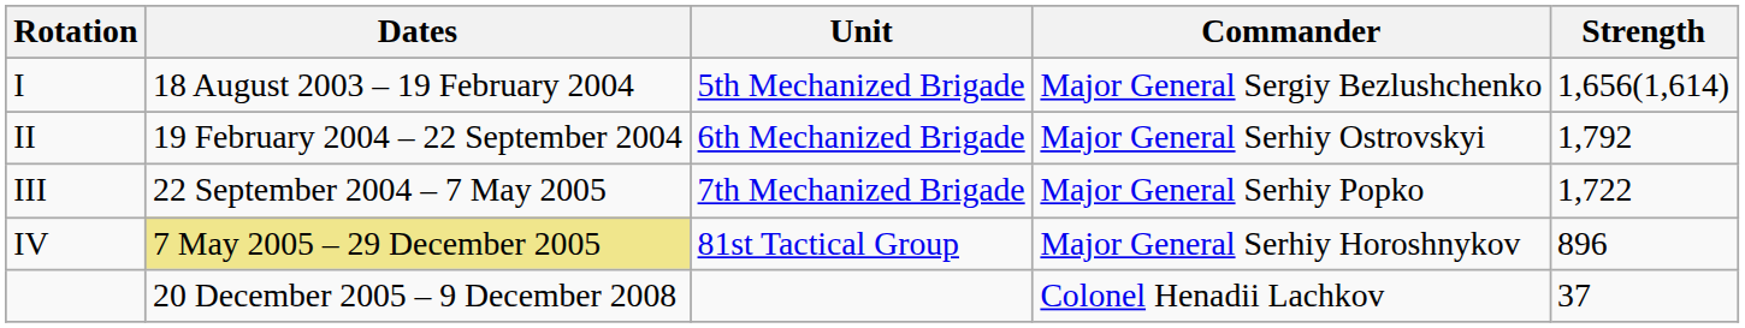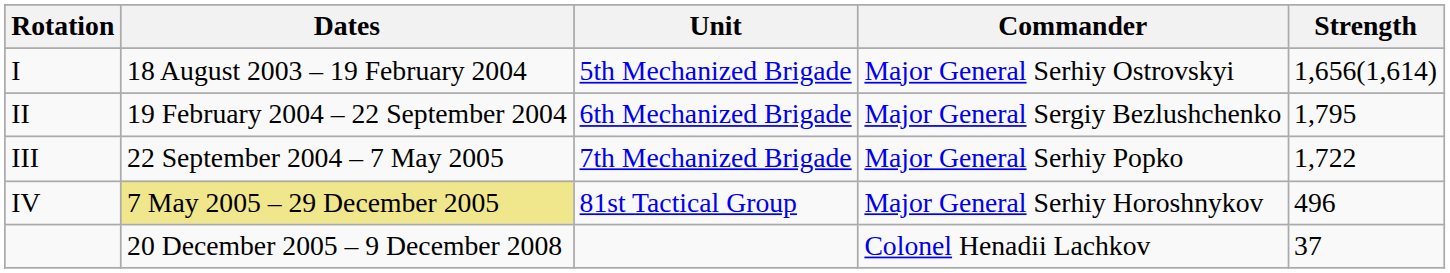 <table class="wikitable">
 <tr>
 <th>Rotation</th>
 <th>Dates</th>
 <th>Unit</th>
 <th>Commander</th>
 <th>Strength</th>
 </tr>
 <tr>
 <td>I</td>
 <td>18 August 2003 – 19 February 2004</td>
 <td><a href='#'>5th Mechanized Brigade</a></td>
-<td><a href='#'>Major General</a> Sergiy Bezlushchenko</td>
+<td><a href='#'>Major General</a> Serhiy Ostrovskyi</td>
 <td>1,656(1,614)</td>
 </tr>
 <tr>
 <td>II</td>
 <td>19 February 2004 – 22 September 2004</td>
 <td><a href='#'>6th Mechanized Brigade</a></td>
-<td><a href='#'>Major General</a> Serhiy Ostrovskyi</td>
-<td>1,792</td>
+<td><a href='#'>Major General</a> Sergiy Bezlushchenko</td>
+<td>1,795</td>
 </tr>
 <tr>
 <td>III</td>
 <td>22 September 2004 – 7 May 2005</td>
 <td><a href='#'>7th Mechanized Brigade</a></td>
 <td><a href='#'>Major General</a> Serhiy Popko</td>
 <td>1,722</td>
 </tr>
 <tr>
 <td>IV</td>
 <td style="background: khaki;">7 May 2005 – 29 December 2005</td>
 <td><a href='#'>81st Tactical Group</a></td>
 <td><a href='#'>Major General</a> Serhiy Horoshnykov</td>
-<td>896</td>
+<td>496</td>
 </tr>
 <tr>
 <td></td>
 <td>20 December 2005 – 9 December 2008</td>
 <td></td>
 <td><a href='#'>Colonel</a> Henadii Lachkov</td>
 <td>37</td>
 </tr>
 </table>
